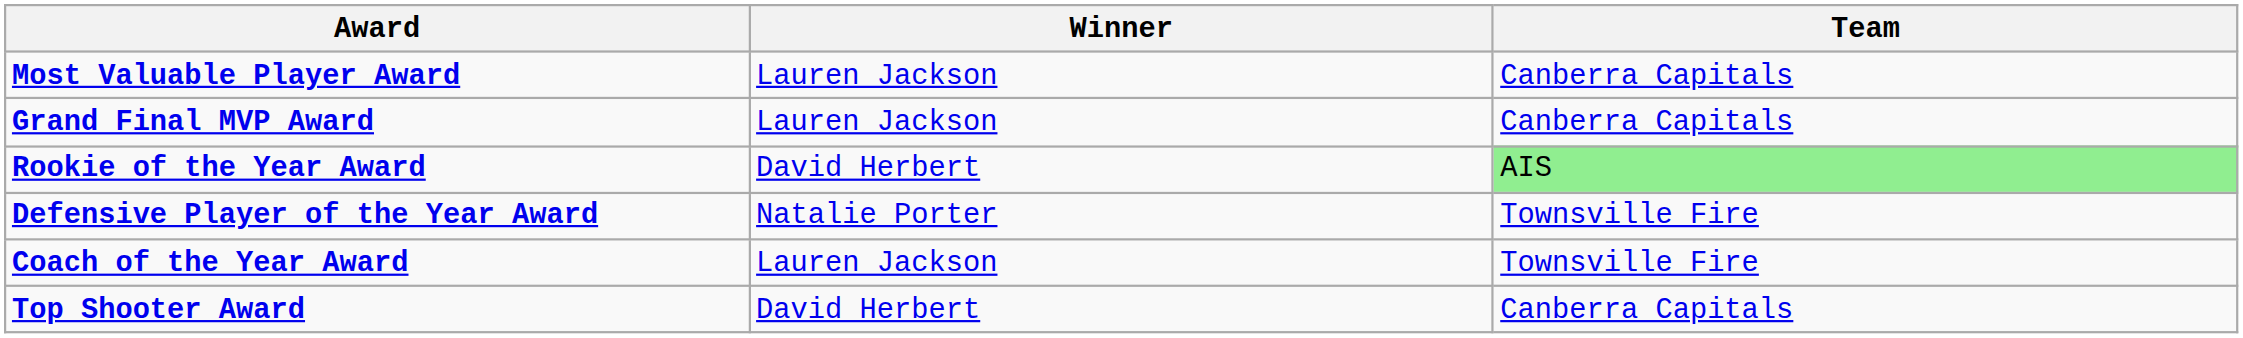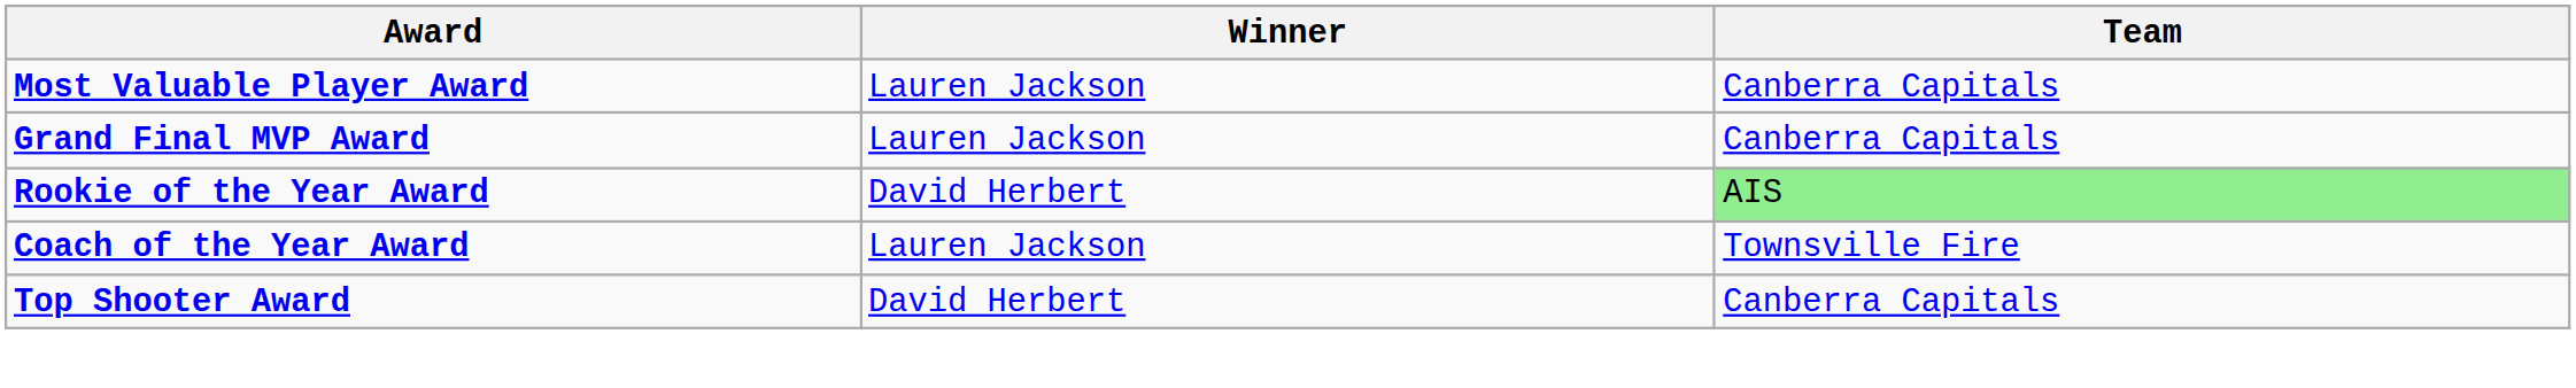 <table class="wikitable" style="width: 80%">
 <tr>
 <th width=125>Award</th>
 <th width=125>Winner</th>
 <th width=125>Team</th>
 </tr>
 <tr>
 <td><strong><a href='#'>Most Valuable Player Award</a></strong></td>
 <td><a href='#'>Lauren Jackson</a></td>
 <td><a href='#'>Canberra Capitals</a></td>
 </tr>
 <tr>
 <td><strong><a href='#'>Grand Final MVP Award</a></strong></td>
 <td><a href='#'>Lauren Jackson</a></td>
 <td><a href='#'>Canberra Capitals</a></td>
 </tr>
 <tr>
 <td><strong><a href='#'>Rookie of the Year Award</a></strong></td>
 <td><a href='#'>David Herbert</a></td>
 <td style="background: lightgreen;">AIS</td>
 </tr>
 <tr>
-<td><strong><a href='#'>Defensive Player of the Year Award</a></strong></td>
-<td><a href='#'>Natalie Porter</a></td>
-<td><a href='#'>Townsville Fire</a></td>
-</tr>
-<tr>
 <td><strong><a href='#'>Coach of the Year Award</a></strong></td>
 <td><a href='#'>Lauren Jackson</a></td>
 <td><a href='#'>Townsville Fire</a></td>
 </tr>
 <tr>
 <td><strong><a href='#'>Top Shooter Award</a></strong></td>
 <td><a href='#'>David Herbert</a></td>
 <td><a href='#'>Canberra Capitals</a></td>
 </tr>
 </table>
